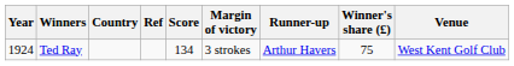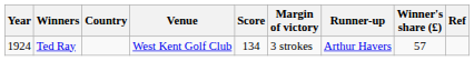 <table class="wikitable">
 <tr>
 <th>Year</th>
 <th>Winners</th>
 <th>Country</th>
-<th>Ref</th>
+<th>Venue</th>
 <th>Score</th>
 <th>Margin<br>of victory</th>
 <th>Runner-up</th>
 <th>Winner's<br>share (£)</th>
-<th>Venue</th>
+<th>Ref</th>
 </tr>
 <tr>
 <td>1924</td>
 <td><a href='#'>Ted Ray</a></td>
 <td></td>
-<td></td>
+<td><a href='#'>West Kent Golf Club</a></td>
 <td align=center>134</td>
 <td>3 strokes</td>
 <td> <a href='#'>Arthur Havers</a></td>
-<td align=center>75</td>
-<td><a href='#'>West Kent Golf Club</a></td>
+<td align=center>57</td>
+<td></td>
 </tr>
 </table>
